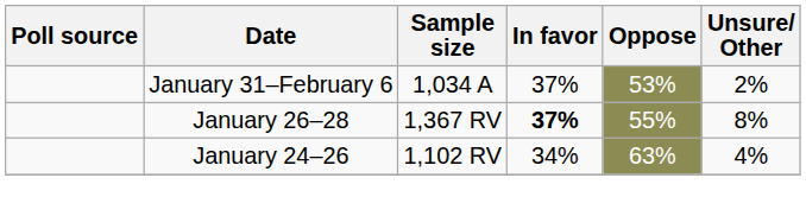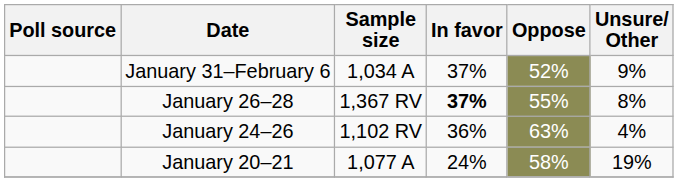 <table class="wikitable sortable collapsible" style="text-align:center;line-height:17px">
 <tr>
 <th>Poll source</th>
 <th>Date</th>
 <th>Sample<br>size</th>
 <th>In favor</th>
 <th>Oppose</th>
 <th>Unsure/<br>Other</th>
 </tr>
 <tr>
 <td></td>
 <td>January 31–February 6</td>
 <td>1,034 A</td>
 <td>37%</td>
-<td style="background:#8B8B54; color: white">53%</td>
-<td>2%</td>
+<td style="background:#8B8B54; color: white">52%</td>
+<td>9%</td>
 </tr>
 <tr>
 <td></td>
 <td>January 26–28</td>
 <td>1,367 RV</td>
 <td><strong>37%</strong></td>
 <td style="background:#8B8B54; color: white">55%</td>
 <td>8%</td>
 </tr>
 <tr>
 <td></td>
 <td>January 24–26</td>
 <td>1,102 RV</td>
-<td>34%</td>
+<td>36%</td>
 <td style="background:#8B8B54; color: white">63%</td>
 <td>4%</td>
 </tr>
 <tr>
+<td></td>
+<td>January 20–21</td>
+<td>1,077 A</td>
+<td>24%</td>
+<td style="background:#8B8B54; color: white">58%</td>
+<td>19%</td>
+</tr>
+<tr>
 </tr>
 </table>
